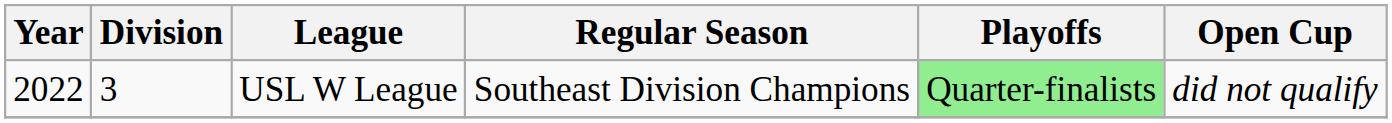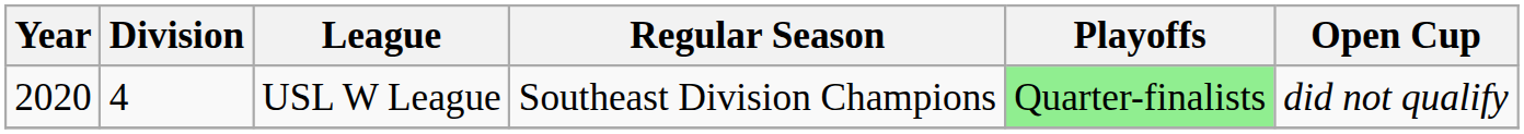 <table class="wikitable">
 <tr>
 <th>Year</th>
 <th>Division</th>
 <th>League</th>
 <th>Regular Season</th>
 <th>Playoffs</th>
 <th>Open Cup</th>
 </tr>
 <tr>
-<td>2022</td>
-<td>3</td>
+<td>2020</td>
+<td>4</td>
 <td>USL W League</td>
 <td>Southeast Division Champions</td>
 <td style="background: lightgreen;">Quarter-finalists</td>
 <td><em>did not qualify</em></td>
 </tr>
 <tr>
 </tr>
 </table>
